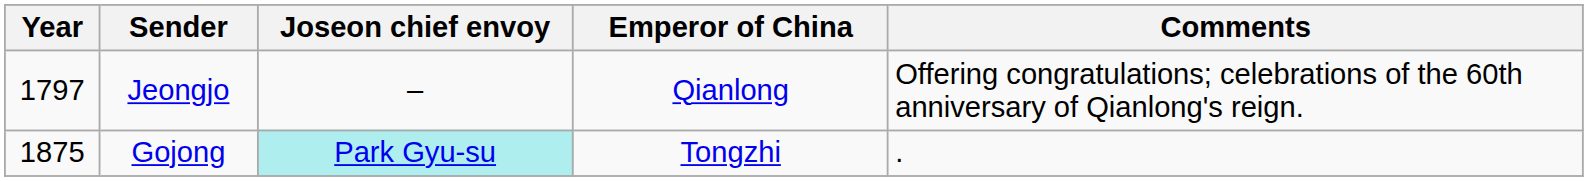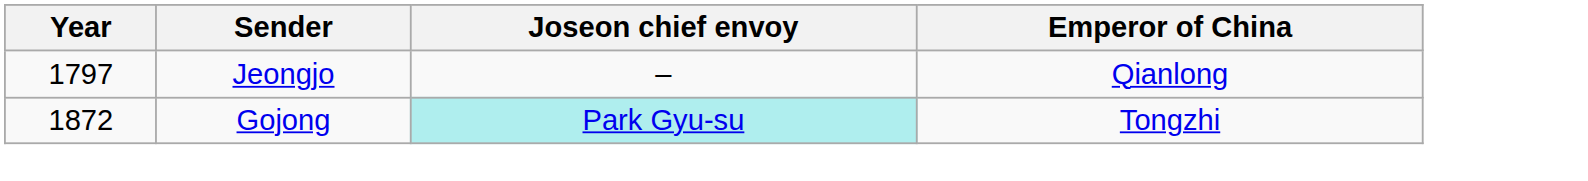 <table class="wikitable">
 <tr style="background:#efefef">
 <th width=6%>Year</th>
 <th width=10%>Sender</th>
 <th width=20%>Joseon chief envoy</th>
 <th width=20%>Emperor of China</th>
-<th width=44%>Comments</th>
 </tr>
 <tr align="center">
 <td>1797</td>
 <td><a href='#'>Jeongjo</a></td>
 <td>–</td>
 <td><a href='#'>Qianlong</a></td>
-<td align="left">Offering congratulations; celebrations of the 60th anniversary of Qianlong's reign.</td>
 </tr>
 <tr align="center">
-<td>1875</td>
+<td>1872</td>
 <td><a href='#'>Gojong</a></td>
 <td style="background: paleturquoise;"><a href='#'>Park Gyu-su</a></td>
 <td><a href='#'>Tongzhi</a></td>
-<td align="left">.</td>
 </tr>
 </table>
